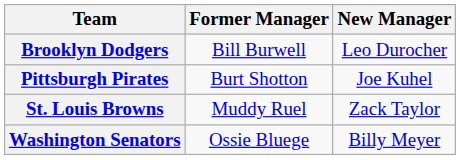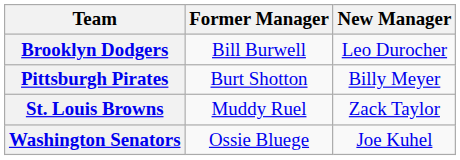 <table class="wikitable plainrowheaders" style="text-align:center;">
 <tr>
 <th>Team</th>
 <th>Former Manager</th>
 <th>New Manager</th>
 </tr>
 <tr>
 <th scope="row" style="text-align:center;"><a href='#'>Brooklyn Dodgers</a></th>
 <td><a href='#'>Bill Burwell</a></td>
 <td><a href='#'>Leo Durocher</a></td>
 </tr>
 <tr>
 <th scope="row" style="text-align:center;"><a href='#'>Pittsburgh Pirates</a></th>
 <td><a href='#'>Burt Shotton</a></td>
-<td><a href='#'>Joe Kuhel</a></td>
+<td><a href='#'>Billy Meyer</a></td>
 </tr>
 <tr>
 <th scope="row" style="text-align:center;"><a href='#'>St. Louis Browns</a></th>
 <td><a href='#'>Muddy Ruel</a></td>
 <td><a href='#'>Zack Taylor</a></td>
 </tr>
 <tr>
 <th scope="row" style="text-align:center;"><a href='#'>Washington Senators</a></th>
 <td><a href='#'>Ossie Bluege</a></td>
-<td><a href='#'>Billy Meyer</a></td>
+<td><a href='#'>Joe Kuhel</a></td>
 </tr>
 </table>
